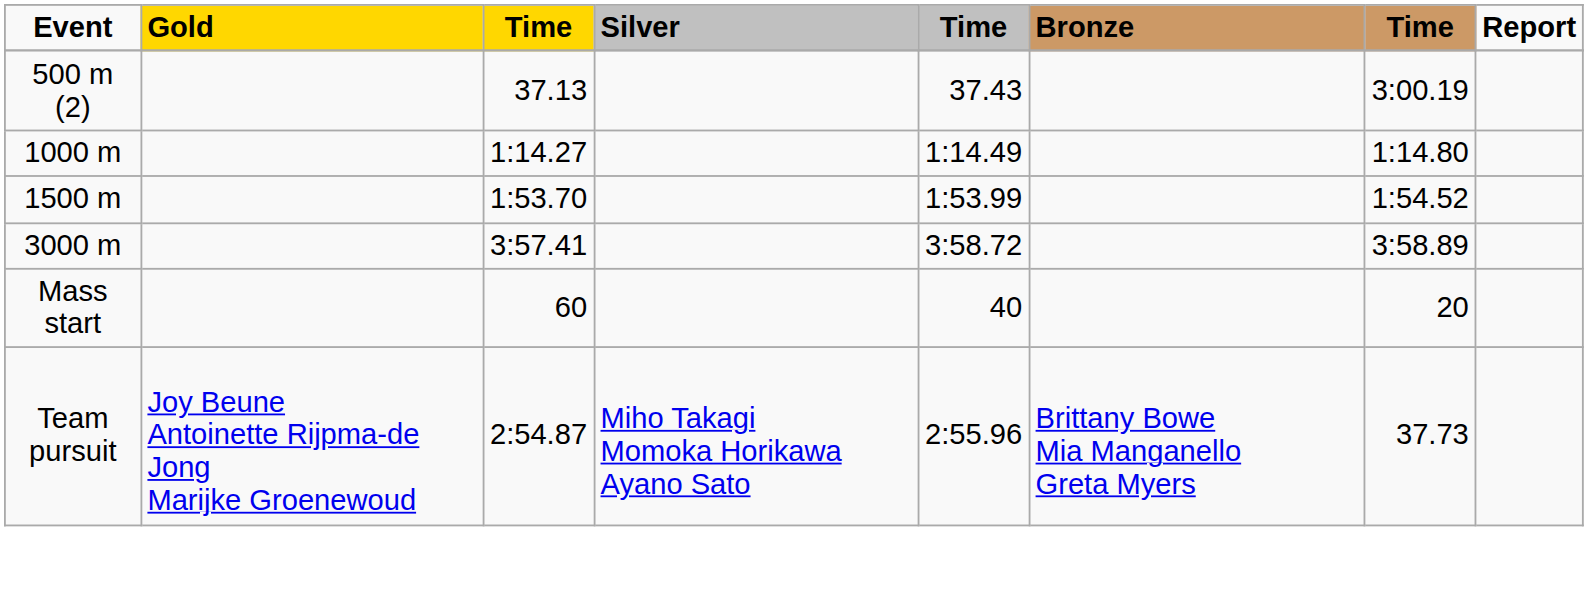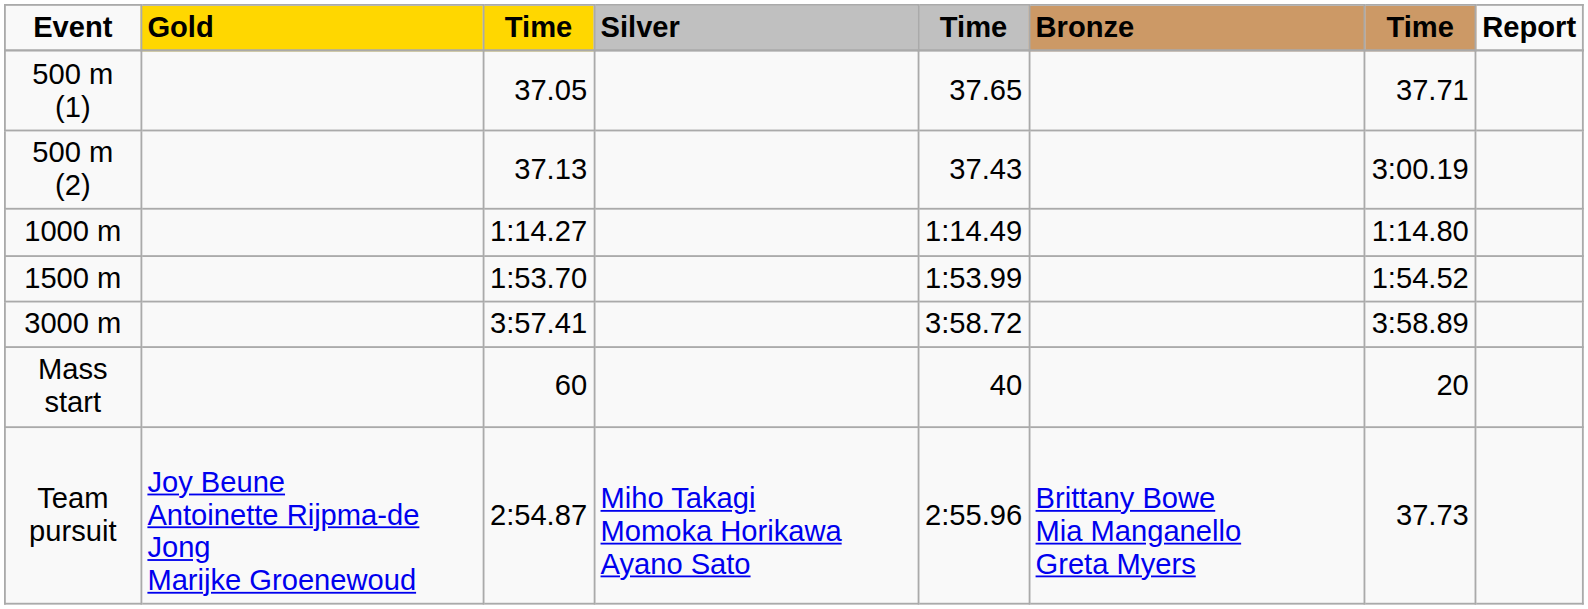 <table class="wikitable">
 <tr>
 <td width="80" align="center"><strong>Event</strong></td>
 <td width="240" bgcolor="gold"><strong>Gold</strong></td>
 <td width="50" bgcolor="gold" align="center"><strong>Time</strong></td>
 <td width="240" bgcolor="silver"><strong>Silver</strong></td>
 <td width="50" bgcolor="silver" align="center"><strong>Time</strong></td>
 <td width="240" bgcolor="#CC9966"><strong>Bronze</strong></td>
 <td width="50" bgcolor="#CC9966" align="center"><strong>Time</strong></td>
 <td width="50" align="center"><strong>Report</strong></td>
 </tr>
 <tr bgcolor="#cccccc">
+</tr>
+<tr>
+<td align="center">500 m (1)</td>
+<td></td>
+<td align="right">37.05</td>
+<td></td>
+<td align="right">37.65</td>
+<td></td>
+<td align="right">37.71</td>
+<td align="center"></td>
 </tr>
 <tr>
 <td align="center">500 m (2)</td>
 <td></td>
 <td align="right">37.13</td>
 <td></td>
 <td align="right">37.43</td>
 <td></td>
 <td align="right">3:00.19</td>
 <td align="center"></td>
 </tr>
 <tr>
 <td align="center">1000 m</td>
 <td></td>
 <td align="right">1:14.27</td>
 <td></td>
 <td align="right">1:14.49</td>
 <td></td>
 <td align="right">1:14.80</td>
 <td align="center"></td>
 </tr>
 <tr>
 <td align="center">1500 m</td>
 <td></td>
 <td align="right">1:53.70</td>
 <td></td>
 <td align="right">1:53.99</td>
 <td></td>
 <td align="right">1:54.52</td>
 <td align="center"></td>
 </tr>
 <tr>
 <td align="center">3000 m</td>
 <td></td>
 <td align="right">3:57.41</td>
 <td></td>
 <td align="right">3:58.72</td>
 <td></td>
 <td align="right">3:58.89</td>
 <td align="center"></td>
 </tr>
 <tr>
 <td align="center">Mass start</td>
 <td></td>
 <td align="right">60</td>
 <td></td>
 <td align="right">40</td>
 <td></td>
 <td align="right">20</td>
 <td align="center"></td>
 </tr>
 <tr>
 <td align="center">Team pursuit</td>
 <td><br><a href='#'>Joy Beune</a><br><a href='#'>Antoinette Rijpma-de Jong</a><br><a href='#'>Marijke Groenewoud</a></td>
 <td align="right">2:54.87</td>
 <td><br><a href='#'>Miho Takagi</a><br><a href='#'>Momoka Horikawa</a><br><a href='#'>Ayano Sato</a></td>
 <td align="right">2:55.96</td>
 <td><br><a href='#'>Brittany Bowe</a><br><a href='#'>Mia Manganello</a><br><a href='#'>Greta Myers</a></td>
 <td align="right">37.73</td>
 <td align="center"></td>
 </tr>
 </table>
